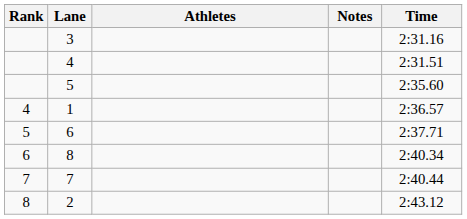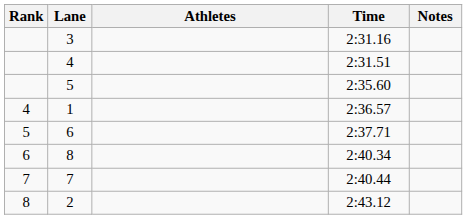 <table class="wikitable sortable" style="text-align:center;">
 <tr>
 <th width=40>Rank</th>
 <th width=40>Lane</th>
 <th width=250>Athletes</th>
+<th width=80>Time</th>
 <th width=50>Notes</th>
-<th width=80>Time</th>
 </tr>
 <tr>
 <td></td>
 <td>3</td>
 <td align=left></td>
+<td>2:31.16</td>
 <td></td>
-<td>2:31.16</td>
 </tr>
 <tr>
 <td></td>
 <td>4</td>
 <td align=left></td>
+<td>2:31.51</td>
 <td></td>
-<td>2:31.51</td>
 </tr>
 <tr>
 <td></td>
 <td>5</td>
 <td align=left></td>
+<td>2:35.60</td>
 <td></td>
-<td>2:35.60</td>
 </tr>
 <tr>
 <td>4</td>
 <td>1</td>
 <td align=left></td>
+<td>2:36.57</td>
 <td></td>
-<td>2:36.57</td>
 </tr>
 <tr>
 <td>5</td>
 <td>6</td>
 <td align=left></td>
+<td>2:37.71</td>
 <td></td>
-<td>2:37.71</td>
 </tr>
 <tr>
 <td>6</td>
 <td>8</td>
 <td align=left></td>
+<td>2:40.34</td>
 <td></td>
-<td>2:40.34</td>
 </tr>
 <tr>
 <td>7</td>
 <td>7</td>
 <td align=left></td>
+<td>2:40.44</td>
 <td></td>
-<td>2:40.44</td>
 </tr>
 <tr>
 <td>8</td>
 <td>2</td>
 <td align=left></td>
+<td>2:43.12</td>
 <td></td>
-<td>2:43.12</td>
 </tr>
 </table>
